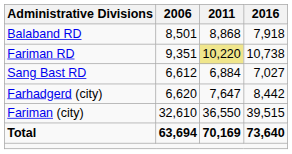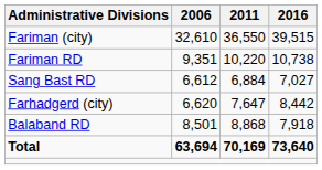 <table class="wikitable">
 <tr>
 <th>Administrative Divisions</th>
 <th>2006</th>
 <th>2011</th>
 <th>2016</th>
 </tr>
 <tr>
-<td><a href='#'>Balaband RD</a></td>
-<td style="text-align: right;">8,501</td>
-<td style="text-align: right;">8,868</td>
-<td style="text-align: right;">7,918</td>
+<td><a href='#'>Fariman</a> (city)</td>
+<td style="text-align: right;">32,610</td>
+<td style="text-align: right;">36,550</td>
+<td style="text-align: right;">39,515</td>
 </tr>
 <tr>
 <td><a href='#'>Fariman RD</a></td>
 <td style="text-align: right;">9,351</td>
-<td style="background: khaki; text-align: right;">10,220</td>
+<td style="text-align: right;">10,220</td>
 <td style="text-align: right;">10,738</td>
 </tr>
 <tr>
 <td><a href='#'>Sang Bast RD</a></td>
 <td style="text-align: right;">6,612</td>
 <td style="text-align: right;">6,884</td>
 <td style="text-align: right;">7,027</td>
 </tr>
 <tr>
 <td><a href='#'>Farhadgerd</a> (city)</td>
 <td style="text-align: right;">6,620</td>
 <td style="text-align: right;">7,647</td>
 <td style="text-align: right;">8,442</td>
 </tr>
 <tr>
-<td><a href='#'>Fariman</a> (city)</td>
-<td style="text-align: right;">32,610</td>
-<td style="text-align: right;">36,550</td>
-<td style="text-align: right;">39,515</td>
+<td><a href='#'>Balaband RD</a></td>
+<td style="text-align: right;">8,501</td>
+<td style="text-align: right;">8,868</td>
+<td style="text-align: right;">7,918</td>
 </tr>
 <tr>
 <td><strong>Total</strong></td>
 <td style="text-align: right;"><strong>63,694</strong></td>
 <td style="text-align: right;"><strong>70,169</strong></td>
 <td style="text-align: right;"><strong>73,640</strong></td>
 </tr>
 <tr>
 <td colspan=4></td>
 </tr>
 </table>
